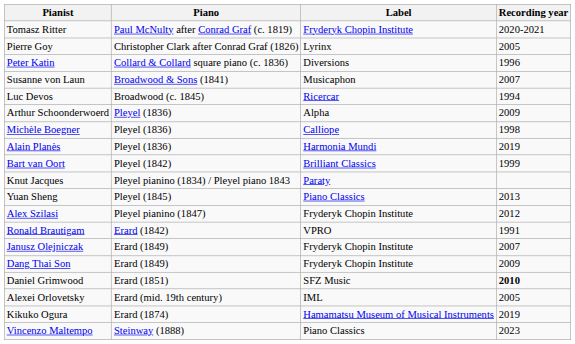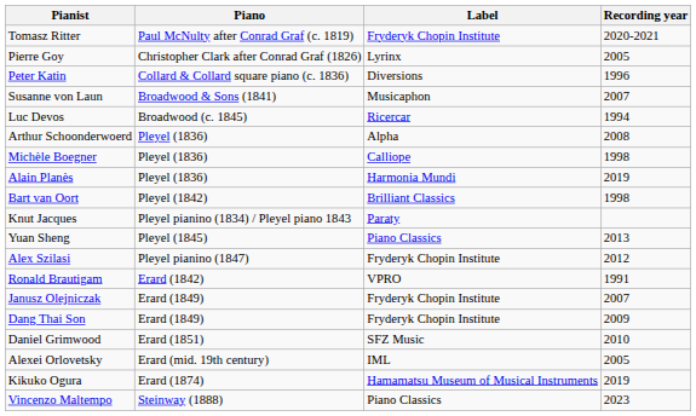 <table class="wikitable">
 <tr>
 <th>Pianist</th>
 <th>Piano</th>
 <th>Label</th>
 <th>Recording year</th>
 </tr>
 <tr>
 <td>Tomasz Ritter</td>
 <td><a href='#'>Paul McNulty</a> after <a href='#'>Conrad Graf</a> (c. 1819)</td>
 <td><a href='#'>Fryderyk Chopin Institute</a></td>
 <td>2020-2021</td>
 </tr>
 <tr>
 <td>Pierre Goy</td>
 <td>Christopher Clark after Conrad Graf (1826)</td>
 <td>Lyrinx</td>
 <td>2005</td>
 </tr>
 <tr>
 <td><a href='#'>Peter Katin</a></td>
 <td><a href='#'>Collard & Collard</a> square piano (c. 1836)</td>
 <td>Diversions</td>
 <td>1996</td>
 </tr>
 <tr>
 <td>Susanne von Laun</td>
 <td><a href='#'>Broadwood & Sons</a> (1841)</td>
 <td>Musicaphon</td>
 <td>2007</td>
 </tr>
 <tr>
 <td>Luc Devos</td>
 <td>Broadwood (c. 1845)</td>
 <td><a href='#'>Ricercar</a></td>
 <td>1994</td>
 </tr>
 <tr>
 <td>Arthur Schoonderwoerd</td>
 <td><a href='#'>Pleyel</a> (1836)</td>
 <td>Alpha</td>
-<td>2009</td>
+<td>2008</td>
 </tr>
 <tr>
 <td><a href='#'>Michèle Boegner</a></td>
 <td>Pleyel (1836)</td>
 <td><a href='#'>Calliope</a></td>
 <td>1998</td>
 </tr>
 <tr>
 <td><a href='#'>Alain Planès</a></td>
 <td>Pleyel (1836)</td>
 <td><a href='#'>Harmonia Mundi</a></td>
 <td>2019</td>
 </tr>
 <tr>
 <td><a href='#'>Bart van Oort</a></td>
 <td>Pleyel (1842)</td>
 <td><a href='#'>Brilliant Classics</a></td>
-<td>1999</td>
+<td>1998</td>
 </tr>
 <tr>
 <td>Knut Jacques</td>
 <td>Pleyel pianino (1834) / Pleyel piano 1843</td>
 <td><a href='#'>Paraty</a></td>
 <td></td>
 </tr>
 <tr>
 <td>Yuan Sheng</td>
 <td>Pleyel (1845)</td>
 <td><a href='#'>Piano Classics</a></td>
 <td>2013</td>
 </tr>
 <tr>
 <td><a href='#'>Alex Szilasi</a></td>
 <td>Pleyel pianino (1847)</td>
 <td>Fryderyk Chopin Institute</td>
 <td>2012</td>
 </tr>
 <tr>
 <td><a href='#'>Ronald Brautigam</a></td>
 <td><a href='#'>Erard</a> (1842)</td>
 <td>VPRO</td>
 <td>1991</td>
 </tr>
 <tr>
 <td><a href='#'>Janusz Olejniczak</a></td>
 <td>Erard (1849)</td>
 <td>Fryderyk Chopin Institute</td>
 <td>2007</td>
 </tr>
 <tr>
 <td><a href='#'>Dang Thai Son</a></td>
 <td>Erard (1849)</td>
 <td>Fryderyk Chopin Institute</td>
 <td>2009</td>
 </tr>
 <tr>
 <td>Daniel Grimwood</td>
 <td>Erard (1851)</td>
 <td>SFZ Music</td>
-<td><strong>2010</strong></td>
+<td>2010</td>
 </tr>
 <tr>
 <td>Alexei Orlovetsky</td>
 <td>Erard (mid. 19th century)</td>
 <td>IML</td>
 <td>2005</td>
 </tr>
 <tr>
 <td>Kikuko Ogura</td>
 <td>Erard (1874)</td>
 <td><a href='#'>Hamamatsu Museum of Musical Instruments</a></td>
 <td>2019</td>
 </tr>
 <tr>
 <td><a href='#'>Vincenzo Maltempo</a></td>
 <td><a href='#'>Steinway</a> (1888)</td>
 <td>Piano Classics</td>
 <td>2023</td>
 </tr>
 </table>
